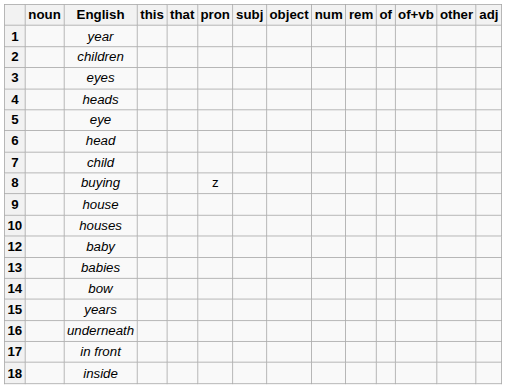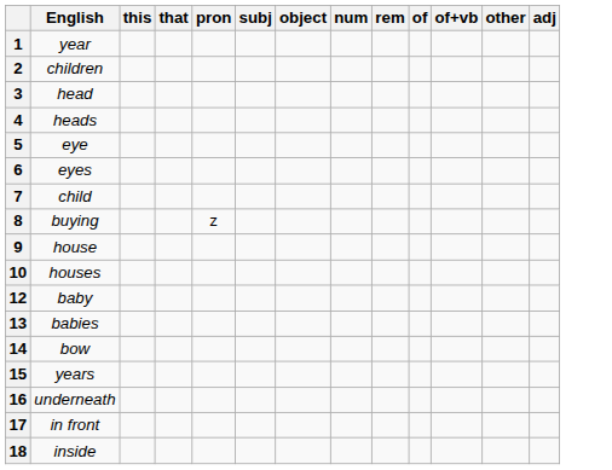 <table class="wikitable" style="text-align: center;">
 <tr>
 <th></th>
-<th>noun</th>
 <th>English</th>
 <th>this</th>
 <th>that</th>
 <th>pron</th>
 <th>subj</th>
 <th>object</th>
 <th>num</th>
 <th>rem</th>
 <th>of</th>
 <th>of+vb</th>
 <th>other</th>
 <th>adj</th>
 </tr>
 <tr>
 <th>1</th>
-<td></td>
 <td><em>year</em></td>
 <td></td>
 <td></td>
 <td></td>
 <td></td>
 <td></td>
 <td></td>
 <td></td>
 <td></td>
 <td></td>
 <td></td>
 <td></td>
 </tr>
 <tr>
 <th>2</th>
-<td></td>
 <td><em>children</em></td>
 <td></td>
 <td></td>
 <td></td>
 <td></td>
 <td></td>
 <td></td>
 <td></td>
 <td></td>
 <td></td>
 <td></td>
 <td></td>
 </tr>
 <tr>
 <th>3</th>
-<td></td>
-<td><em>eyes</em></td>
+<td><em>head</em></td>
 <td></td>
 <td></td>
 <td></td>
 <td></td>
 <td></td>
 <td></td>
 <td></td>
 <td></td>
 <td></td>
 <td></td>
 <td></td>
 </tr>
 <tr>
 <th>4</th>
-<td></td>
 <td><em>heads</em></td>
 <td></td>
 <td></td>
 <td></td>
 <td></td>
 <td></td>
 <td></td>
 <td></td>
 <td></td>
 <td></td>
 <td></td>
 <td></td>
 </tr>
 <tr>
 <th>5</th>
-<td></td>
 <td><em>eye</em></td>
 <td></td>
 <td></td>
 <td></td>
 <td></td>
 <td></td>
 <td></td>
 <td></td>
 <td></td>
 <td></td>
 <td></td>
 <td></td>
 </tr>
 <tr>
 <th>6</th>
-<td></td>
-<td><em>head</em></td>
+<td><em>eyes</em></td>
 <td></td>
 <td></td>
 <td></td>
 <td></td>
 <td></td>
 <td></td>
 <td></td>
 <td></td>
 <td></td>
 <td></td>
 <td></td>
 </tr>
 <tr>
 <th>7</th>
-<td></td>
 <td><em>child</em></td>
 <td></td>
 <td></td>
 <td></td>
 <td></td>
 <td></td>
 <td></td>
 <td></td>
 <td></td>
 <td></td>
 <td></td>
 <td></td>
 </tr>
 <tr>
 <th>8</th>
-<td></td>
 <td><em>buying</em></td>
 <td></td>
 <td></td>
 <td>z</td>
 <td></td>
 <td></td>
 <td></td>
 <td></td>
 <td></td>
 <td></td>
 <td></td>
 <td></td>
 </tr>
 <tr>
 <th>9</th>
-<td></td>
 <td><em>house</em></td>
 <td></td>
 <td></td>
 <td></td>
 <td></td>
 <td></td>
 <td></td>
 <td></td>
 <td></td>
 <td></td>
 <td></td>
 <td></td>
 </tr>
 <tr>
 <th>10</th>
-<td></td>
 <td><em>houses</em></td>
 <td></td>
 <td></td>
 <td></td>
 <td></td>
 <td></td>
 <td></td>
 <td></td>
 <td></td>
 <td></td>
 <td></td>
 <td></td>
 </tr>
 <tr>
 <th>12</th>
-<td></td>
 <td><em>baby</em></td>
 <td></td>
 <td></td>
 <td></td>
 <td></td>
 <td></td>
 <td></td>
 <td></td>
 <td></td>
 <td></td>
 <td></td>
 <td></td>
 </tr>
 <tr>
 <th>13</th>
-<td></td>
 <td><em>babies</em></td>
 <td></td>
 <td></td>
 <td></td>
 <td></td>
 <td></td>
 <td></td>
 <td></td>
 <td></td>
 <td></td>
 <td></td>
 <td></td>
 </tr>
 <tr>
 <th>14</th>
-<td></td>
 <td><em>bow</em></td>
 <td></td>
 <td></td>
 <td></td>
 <td></td>
 <td></td>
 <td></td>
 <td></td>
 <td></td>
 <td></td>
 <td></td>
 <td></td>
 </tr>
 <tr>
 <th>15</th>
-<td></td>
 <td><em>years</em></td>
 <td></td>
 <td></td>
 <td></td>
 <td></td>
 <td></td>
 <td></td>
 <td></td>
 <td></td>
 <td></td>
 <td></td>
 <td></td>
 </tr>
 <tr>
 <th>16</th>
-<td></td>
 <td><em>underneath</em></td>
 <td></td>
 <td></td>
 <td></td>
 <td></td>
 <td></td>
 <td></td>
 <td></td>
 <td></td>
 <td></td>
 <td></td>
 <td></td>
 </tr>
 <tr>
 <th>17</th>
-<td></td>
 <td><em>in front</em></td>
 <td></td>
 <td></td>
 <td></td>
 <td></td>
 <td></td>
 <td></td>
 <td></td>
 <td></td>
 <td></td>
 <td></td>
 <td></td>
 </tr>
 <tr>
 <th>18</th>
-<td></td>
 <td><em>inside</em></td>
 <td></td>
 <td></td>
 <td></td>
 <td></td>
 <td></td>
 <td></td>
 <td></td>
 <td></td>
 <td></td>
 <td></td>
 <td></td>
 </tr>
 </table>
